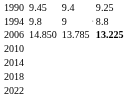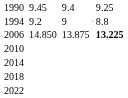 <table>
 <tr>
 <td>1990</td>
 <td></td>
 <td>9.45</td>
 <td></td>
 <td>9.4</td>
 <td></td>
 <td>9.25</td>
 </tr>
 <tr>
 <td>1994</td>
 <td></td>
-<td>9.8</td>
+<td>9.2</td>
 <td></td>
 <td>9</td>
 <td><hr></td>
 <td>8.8</td>
 </tr>
 <tr>
 <td>2006</td>
 <td></td>
 <td>14.850</td>
 <td></td>
-<td>13.785</td>
+<td>13.875</td>
 <td></td>
 <td><strong>13.225</strong></td>
 </tr>
 <tr>
 <td>2010<br></td>
 <td></td>
 <td></td>
 <td></td>
 <td></td>
 <td></td>
 <td></td>
 </tr>
 <tr>
 <td>2014<br></td>
 <td></td>
 <td></td>
 <td></td>
 <td></td>
 <td></td>
 <td></td>
 </tr>
 <tr>
 <td>2018<br></td>
 <td></td>
 <td></td>
 <td></td>
 <td></td>
 <td></td>
 <td></td>
 </tr>
 <tr>
 <td>2022<br></td>
 <td></td>
 <td></td>
 <td></td>
 <td></td>
 <td></td>
 <td></td>
 </tr>
 </table>
